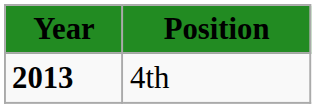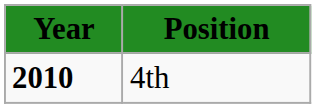 <table class="wikitable" style="width: 10em;">
 <tr bgcolor="228B22" align="center">
 <td><span><strong>Year</strong></span></td>
 <td><span><strong>Position</strong></span></td>
 </tr>
 <tr>
-<td><strong>2013</strong></td>
+<td><strong>2010</strong></td>
 <td>4th</td>
 </tr>
 </table>
